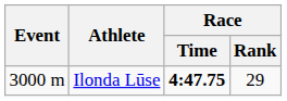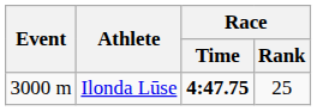 <table class="wikitable" border="1" style="font-size:90%">
 <tr>
 <th rowspan=2>Event</th>
 <th rowspan=2>Athlete</th>
 <th colspan=2>Race</th>
 </tr>
 <tr>
 <th>Time</th>
 <th>Rank</th>
 </tr>
 <tr>
 <td>3000 m</td>
 <td><a href='#'>Ilonda Lūse</a></td>
 <td align=center><strong>4:47.75</strong></td>
-<td align=center>29</td>
+<td align=center>25</td>
 </tr>
 </table>
